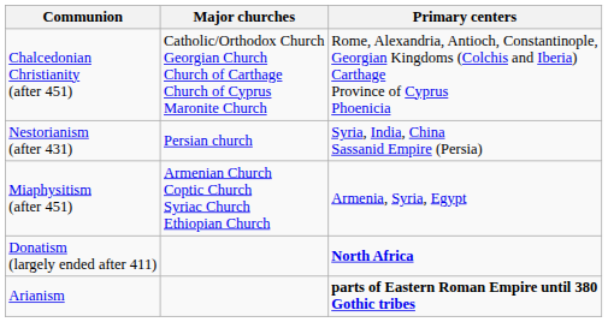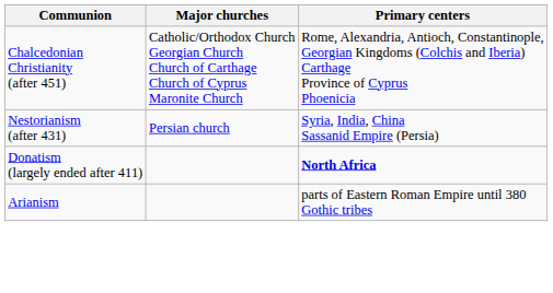 <table class="wikitable">
 <tr>
 <th>Communion</th>
 <th>Major churches</th>
 <th>Primary centers</th>
 </tr>
 <tr>
 <td><a href='#'>Chalcedonian<br>Christianity</a><br>(after 451)</td>
 <td>Catholic/Orthodox Church<br><a href='#'>Georgian Church</a><br><a href='#'>Church of Carthage</a><br><a href='#'>Church of Cyprus</a><br><a href='#'>Maronite Church</a></td>
 <td>Rome, Alexandria, Antioch, Constantinople, <br><a href='#'>Georgian</a> Kingdoms (<a href='#'>Colchis</a> and <a href='#'>Iberia</a>)<br><a href='#'>Carthage</a><br>Province of <a href='#'>Cyprus</a><br><a href='#'>Phoenicia</a></td>
 </tr>
 <tr>
 <td><a href='#'>Nestorianism</a><br>(after 431)</td>
 <td><a href='#'>Persian church</a></td>
 <td><a href='#'>Syria</a>, <a href='#'>India</a>, <a href='#'>China</a><br><a href='#'>Sassanid Empire</a> (Persia)</td>
 </tr>
 <tr>
-<td><a href='#'>Miaphysitism</a><br>(after 451)</td>
-<td><a href='#'>Armenian Church</a><br><a href='#'>Coptic Church</a><br><a href='#'>Syriac Church</a><br><a href='#'>Ethiopian Church</a><br></td>
-<td><a href='#'>Armenia</a>, <a href='#'>Syria</a>, <a href='#'>Egypt</a></td>
-</tr>
-<tr>
 <td><a href='#'>Donatism</a><br>(largely ended after 411)</td>
 <td></td>
 <td><strong><a href='#'>North Africa</a></strong></td>
 </tr>
 <tr>
 <td><a href='#'>Arianism</a></td>
 <td></td>
-<td><strong>parts of Eastern Roman Empire until 380<br><a href='#'>Gothic tribes</a></strong></td>
+<td>parts of Eastern Roman Empire until 380<br><a href='#'>Gothic tribes</a></td>
 </tr>
 </table>
